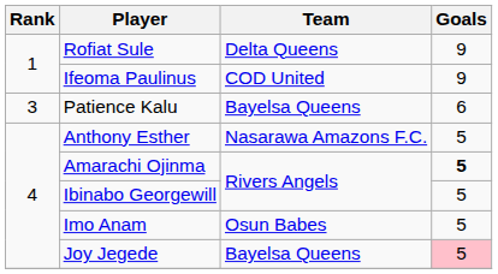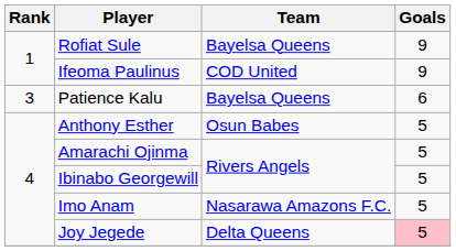 <table class="wikitable" style="text-align:left">
 <tr>
 <th>Rank</th>
 <th>Player</th>
 <th>Team</th>
 <th>Goals</th>
 </tr>
 <tr>
 <td align=center rowspan=2>1</td>
 <td> <a href='#'>Rofiat Sule</a></td>
-<td><a href='#'>Delta Queens</a></td>
+<td><a href='#'>Bayelsa Queens</a></td>
 <td align=center>9</td>
 </tr>
 <tr>
 <td> <a href='#'>Ifeoma Paulinus</a></td>
 <td><a href='#'>COD United</a></td>
 <td align=center>9</td>
 </tr>
 <tr>
 <td align=center>3</td>
 <td> Patience Kalu</td>
 <td><a href='#'>Bayelsa Queens</a></td>
 <td align=center>6</td>
 </tr>
 <tr>
 <td align=center rowspan=5>4</td>
 <td> <a href='#'>Anthony Esther</a></td>
-<td><a href='#'>Nasarawa Amazons F.C.</a></td>
+<td><a href='#'>Osun Babes</a></td>
 <td align=center>5</td>
 </tr>
 <tr>
 <td> <a href='#'>Amarachi Ojinma</a></td>
 <td rowspan=2><a href='#'>Rivers Angels</a></td>
-<td align=center><strong>5</strong></td>
+<td align=center>5</td>
 </tr>
 <tr>
 <td> <a href='#'>Ibinabo Georgewill</a></td>
 <td align=center>5</td>
 </tr>
 <tr>
 <td> <a href='#'>Imo Anam</a></td>
-<td><a href='#'>Osun Babes</a></td>
+<td><a href='#'>Nasarawa Amazons F.C.</a></td>
 <td align=center>5</td>
 </tr>
 <tr>
 <td> <a href='#'>Joy Jegede</a></td>
-<td><a href='#'>Bayelsa Queens</a></td>
+<td><a href='#'>Delta Queens</a></td>
 <td align=center style="background: pink;">5</td>
 </tr>
 <tr>
 </tr>
 </table>
